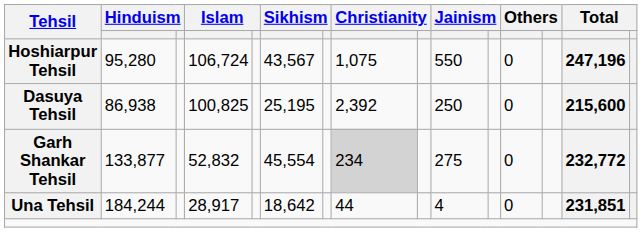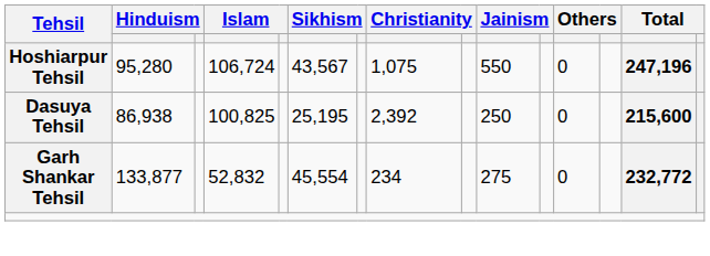 <table class="wikitable sortable">
 <tr>
 <th rowspan="2"><a href='#'>Tehsil</a></th>
 <th colspan="2"><a href='#'>Hinduism</a> </th>
 <th colspan="2"><a href='#'>Islam</a> </th>
 <th colspan="2"><a href='#'>Sikhism</a> </th>
 <th colspan="2"><a href='#'>Christianity</a> </th>
 <th colspan="2"><a href='#'>Jainism</a> </th>
 <th colspan="2">Others</th>
 <th colspan="2">Total</th>
 </tr>
 <tr>
 <th><a href='#'></a></th>
 <th></th>
 <th></th>
 <th></th>
 <th></th>
 <th></th>
 <th></th>
 <th></th>
 <th></th>
 <th></th>
 <th></th>
 <th></th>
 <th></th>
 <th></th>
 </tr>
 <tr>
 <th>Hoshiarpur Tehsil</th>
 <td>95,280</td>
 <td></td>
 <td>106,724</td>
 <td></td>
 <td>43,567</td>
 <td></td>
 <td>1,075</td>
 <td></td>
 <td>550</td>
 <td></td>
 <td>0</td>
 <td></td>
 <th>247,196</th>
 <th></th>
 </tr>
 <tr>
 <th>Dasuya Tehsil</th>
 <td>86,938</td>
 <td></td>
 <td>100,825</td>
 <td></td>
 <td>25,195</td>
 <td></td>
 <td>2,392</td>
 <td></td>
 <td>250</td>
 <td></td>
 <td>0</td>
 <td></td>
 <th>215,600</th>
 <th></th>
 </tr>
 <tr>
 <th>Garh Shankar Tehsil</th>
 <td>133,877</td>
 <td></td>
 <td>52,832</td>
 <td></td>
 <td>45,554</td>
 <td></td>
-<td style="background: lightgrey;">234</td>
+<td>234</td>
 <td></td>
 <td>275</td>
 <td></td>
 <td>0</td>
 <td></td>
 <th>232,772</th>
 <th></th>
 </tr>
-<tr>
-<th>Una Tehsil</th>
-<td>184,244</td>
-<td></td>
-<td>28,917</td>
-<td></td>
-<td>18,642</td>
-<td></td>
-<td>44</td>
-<td></td>
-<td>4</td>
-<td></td>
-<td>0</td>
-<td></td>
-<th>231,851</th>
-<th></th>
-</tr>
 <tr class="sortbottom">
 <td colspan="15"></td>
 </tr>
 </table>
